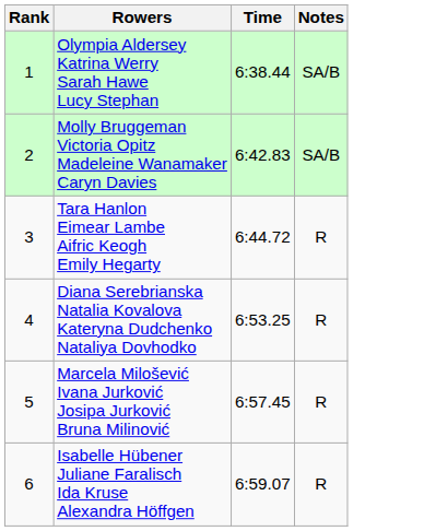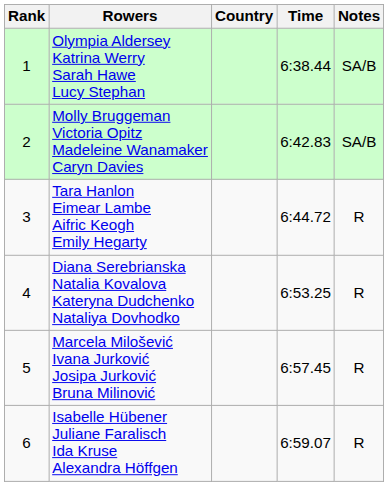 <table class="wikitable" style="text-align:center">
 <tr>
 <th>Rank</th>
 <th>Rowers</th>
+<th>Country</th>
 <th>Time</th>
 <th>Notes</th>
 </tr>
 <tr bgcolor=ccffcc>
 <td>1</td>
 <td align="left"><a href='#'>Olympia Aldersey</a><br><a href='#'>Katrina Werry</a><br><a href='#'>Sarah Hawe</a><br><a href='#'>Lucy Stephan</a></td>
+<td align="left"></td>
 <td>6:38.44</td>
 <td>SA/B</td>
 </tr>
 <tr bgcolor=ccffcc>
 <td>2</td>
 <td align="left"><a href='#'>Molly Bruggeman</a><br><a href='#'>Victoria Opitz</a><br><a href='#'>Madeleine Wanamaker</a><br><a href='#'>Caryn Davies</a></td>
+<td align="left"></td>
 <td>6:42.83</td>
 <td>SA/B</td>
 </tr>
 <tr>
 <td>3</td>
 <td align="left"><a href='#'>Tara Hanlon</a><br><a href='#'>Eimear Lambe</a><br><a href='#'>Aifric Keogh</a><br><a href='#'>Emily Hegarty</a></td>
+<td align="left"></td>
 <td>6:44.72</td>
 <td>R</td>
 </tr>
 <tr>
 <td>4</td>
 <td align="left"><a href='#'>Diana Serebrianska</a><br><a href='#'>Natalia Kovalova</a><br><a href='#'>Kateryna Dudchenko</a><br><a href='#'>Nataliya Dovhodko</a></td>
+<td align="left"></td>
 <td>6:53.25</td>
 <td>R</td>
 </tr>
 <tr>
 <td>5</td>
 <td align="left"><a href='#'>Marcela Milošević</a><br><a href='#'>Ivana Jurković</a><br><a href='#'>Josipa Jurković</a><br><a href='#'>Bruna Milinović</a></td>
+<td align="left"></td>
 <td>6:57.45</td>
 <td>R</td>
 </tr>
 <tr>
 <td>6</td>
 <td align="left"><a href='#'>Isabelle Hübener</a><br><a href='#'>Juliane Faralisch</a><br><a href='#'>Ida Kruse</a><br><a href='#'>Alexandra Höffgen</a></td>
+<td align="left"></td>
 <td>6:59.07</td>
 <td>R</td>
 </tr>
 </table>
